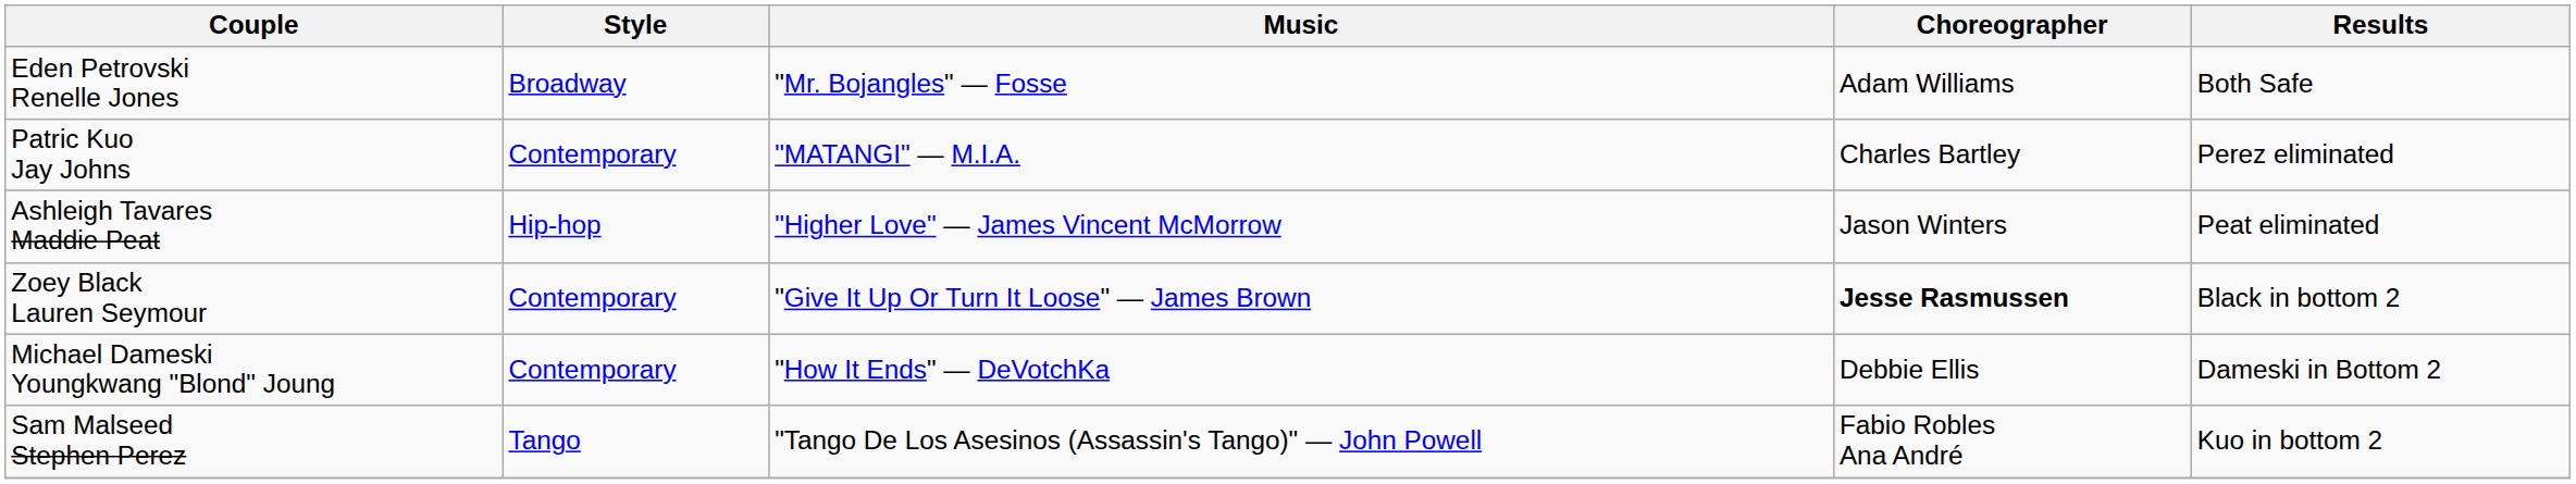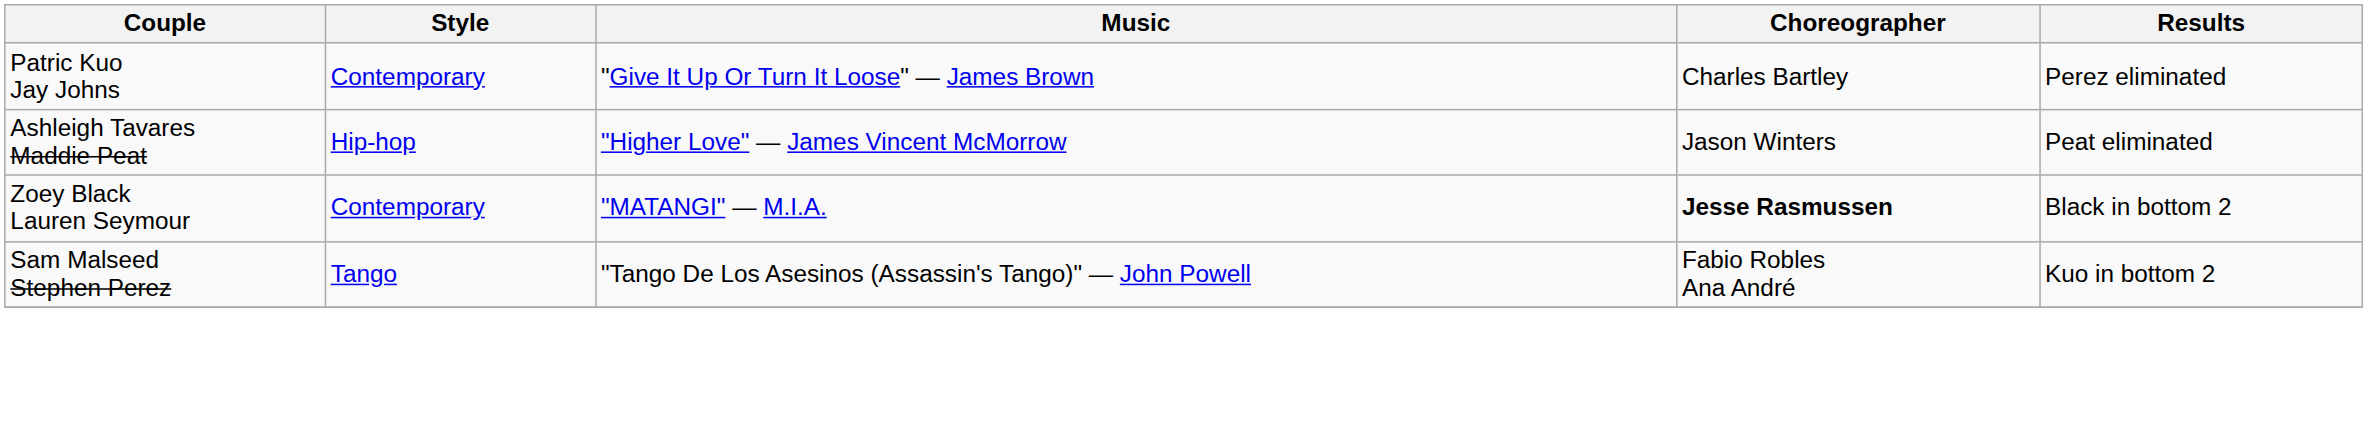 <table class="wikitable" width="98%">
 <tr>
 <th>Couple</th>
 <th>Style</th>
 <th>Music</th>
 <th>Choreographer</th>
 <th>Results</th>
 </tr>
 <tr>
-<td>Eden Petrovski<br>Renelle Jones</td>
-<td><a href='#'>Broadway</a></td>
-<td>"<a href='#'>Mr. Bojangles</a>" — <a href='#'>Fosse</a></td>
-<td>Adam Williams</td>
-<td>Both Safe</td>
-</tr>
-<tr>
 <td>Patric Kuo<br>Jay Johns</td>
 <td><a href='#'>Contemporary</a></td>
-<td><a href='#'>"MATANGI"</a> — <a href='#'>M.I.A.</a></td>
+<td>"<a href='#'>Give It Up Or Turn It Loose</a>" — <a href='#'>James Brown</a></td>
 <td>Charles Bartley</td>
 <td>Perez eliminated</td>
 </tr>
 <tr>
 <td>Ashleigh Tavares<br><s>Maddie Peat</s></td>
 <td><a href='#'>Hip-hop</a></td>
 <td><a href='#'>"Higher Love"</a> — <a href='#'>James Vincent McMorrow</a></td>
 <td>Jason Winters</td>
 <td>Peat eliminated</td>
 </tr>
 <tr>
 <td>Zoey Black<br>Lauren Seymour</td>
 <td><a href='#'>Contemporary</a></td>
-<td>"<a href='#'>Give It Up Or Turn It Loose</a>" — <a href='#'>James Brown</a></td>
+<td><a href='#'>"MATANGI"</a> — <a href='#'>M.I.A.</a></td>
 <td><strong>Jesse Rasmussen</strong></td>
 <td>Black in bottom 2</td>
-</tr>
-<tr>
-<td>Michael Dameski<br>Youngkwang "Blond" Joung</td>
-<td><a href='#'>Contemporary</a></td>
-<td>"<a href='#'>How It Ends</a>" — <a href='#'>DeVotchKa</a></td>
-<td>Debbie Ellis</td>
-<td>Dameski in Bottom 2</td>
 </tr>
 <tr>
 <td>Sam Malseed<br><s>Stephen Perez</s></td>
 <td><a href='#'>Tango</a></td>
 <td>"Tango De Los Asesinos (Assassin's Tango)" — <a href='#'>John Powell</a></td>
 <td>Fabio Robles<br>Ana André</td>
 <td>Kuo in bottom 2</td>
 </tr>
 <tr>
 </tr>
 </table>
